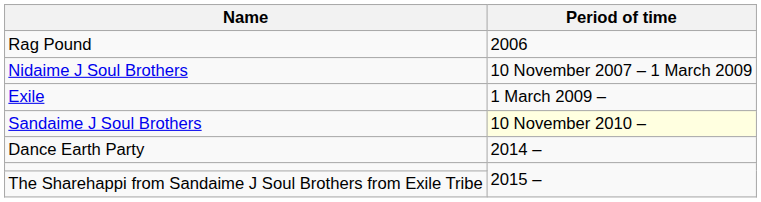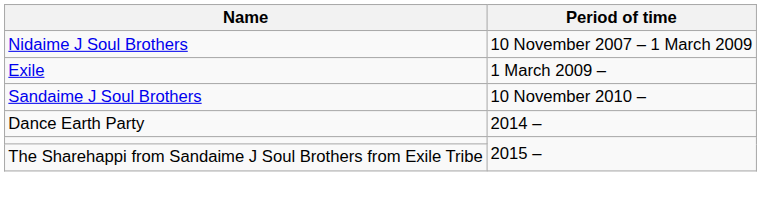 <table class="wikitable">
 <tr>
 <th>Name</th>
 <th>Period of time</th>
-</tr>
-<tr>
-<td>Rag Pound</td>
-<td>2006</td>
 </tr>
 <tr>
 <td><a href='#'>Nidaime J Soul Brothers</a></td>
 <td>10 November 2007 – 1 March 2009</td>
 </tr>
 <tr>
 <td><a href='#'>Exile</a></td>
 <td>1 March 2009 –</td>
 </tr>
 <tr>
 <td><a href='#'>Sandaime J Soul Brothers</a></td>
-<td style="background: lightyellow;">10 November 2010 –</td>
+<td>10 November 2010 –</td>
 </tr>
 <tr>
 <td>Dance Earth Party</td>
 <td>2014 –</td>
 </tr>
 <tr>
 <td></td>
 <td rowspan="2">2015 –</td>
 </tr>
 <tr>
 <td>The Sharehappi from Sandaime J Soul Brothers from Exile Tribe</td>
 </tr>
 </table>
